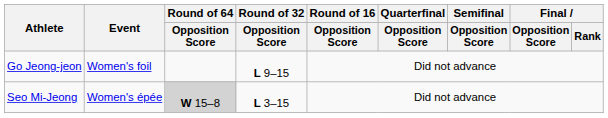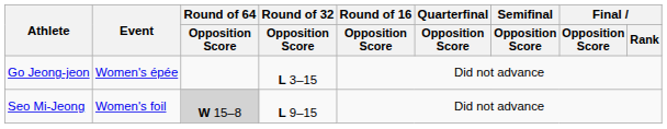 <table class="wikitable" style="font-size:90%">
 <tr>
 <th rowspan="2">Athlete</th>
 <th rowspan="2">Event</th>
 <th>Round of 64</th>
 <th>Round of 32</th>
 <th>Round of 16</th>
 <th>Quarterfinal</th>
 <th>Semifinal</th>
 <th colspan=2>Final / </th>
 </tr>
 <tr style="font-size:95%">
 <th>Opposition <br> Score</th>
 <th>Opposition <br> Score</th>
 <th>Opposition <br> Score</th>
 <th>Opposition <br> Score</th>
 <th>Opposition <br> Score</th>
 <th>Opposition <br> Score</th>
 <th>Rank</th>
 </tr>
 <tr style="text-align: center;">
 <td style="text-align: left;"><a href='#'>Go Jeong-jeon</a></td>
-<td style="text-align: left;"><a href='#'>Women's foil</a></td>
+<td style="text-align: left;"><a href='#'>Women's épée</a></td>
 <td></td>
-<td><br><strong>L</strong> 9–15</td>
+<td><br><strong>L</strong> 3–15</td>
 <td colspan=5>Did not advance</td>
 </tr>
 <tr style="text-align: center;">
 <td style="text-align: left;"><a href='#'>Seo Mi-Jeong</a></td>
-<td style="text-align: left;"><a href='#'>Women's épée</a></td>
+<td style="text-align: left;"><a href='#'>Women's foil</a></td>
 <td style="background: lightgrey;"><br><strong>W</strong> 15–8</td>
-<td><br><strong>L</strong> 3–15</td>
+<td><br><strong>L</strong> 9–15</td>
 <td colspan=5>Did not advance</td>
 </tr>
 </table>
